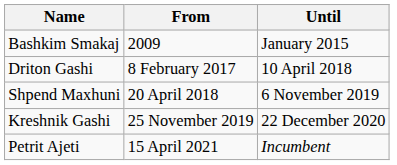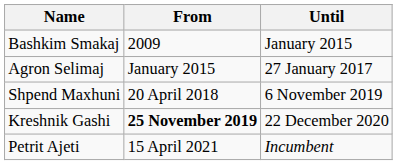 <table class="wikitable sortable">
 <tr>
 <th>Name</th>
 <th>From</th>
 <th>Until</th>
 </tr>
 <tr>
 <td>Bashkim Smakaj</td>
 <td>2009</td>
 <td>January 2015</td>
 </tr>
 <tr>
-<td>Driton Gashi</td>
-<td>8 February 2017</td>
-<td>10 April 2018</td>
+<td>Agron Selimaj</td>
+<td>January 2015</td>
+<td>27 January 2017</td>
 </tr>
 <tr>
 <td>Shpend Maxhuni</td>
 <td>20 April 2018</td>
 <td>6 November 2019</td>
 </tr>
 <tr>
 <td>Kreshnik Gashi</td>
-<td>25 November 2019</td>
+<td><strong>25 November 2019</strong></td>
 <td>22 December 2020 </td>
 </tr>
 <tr>
 <td>Petrit Ajeti</td>
 <td>15 April 2021</td>
 <td><em>Incumbent</em></td>
 </tr>
 </table>
